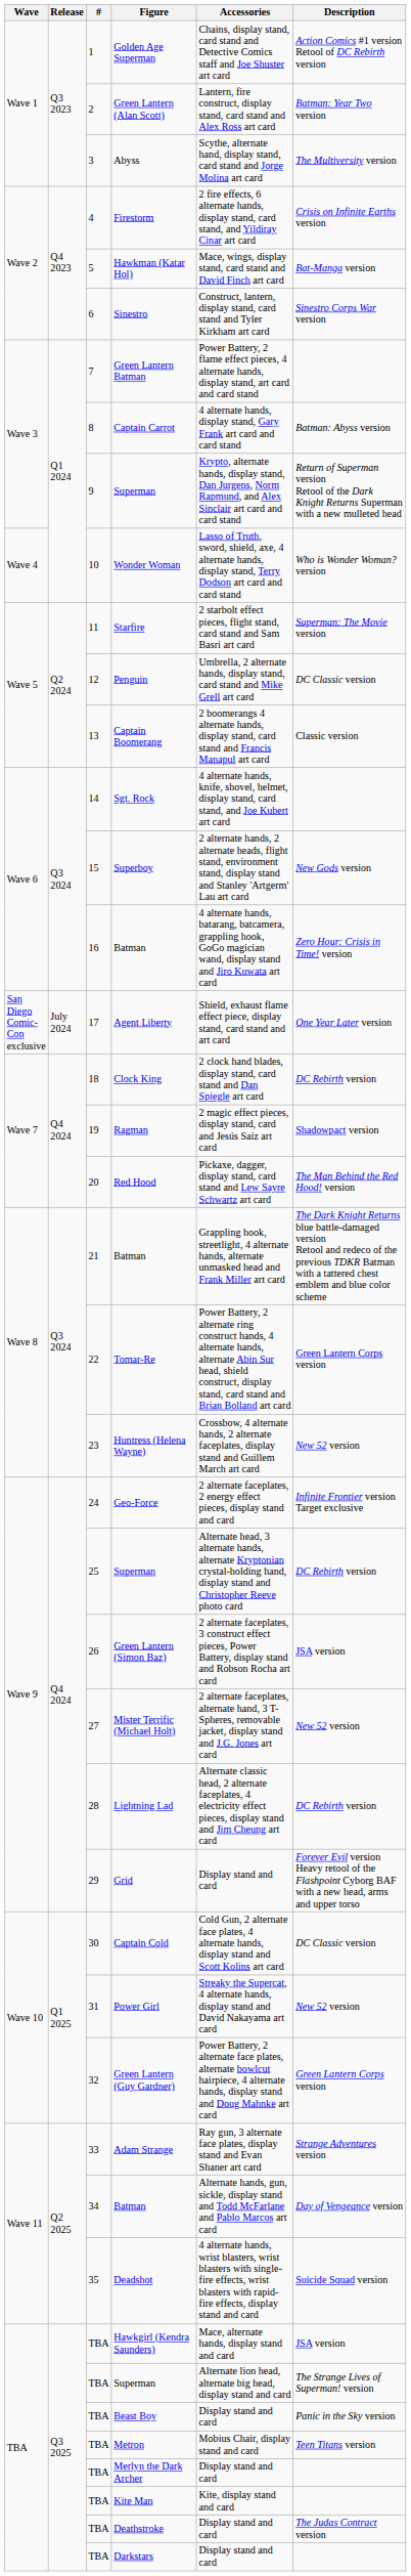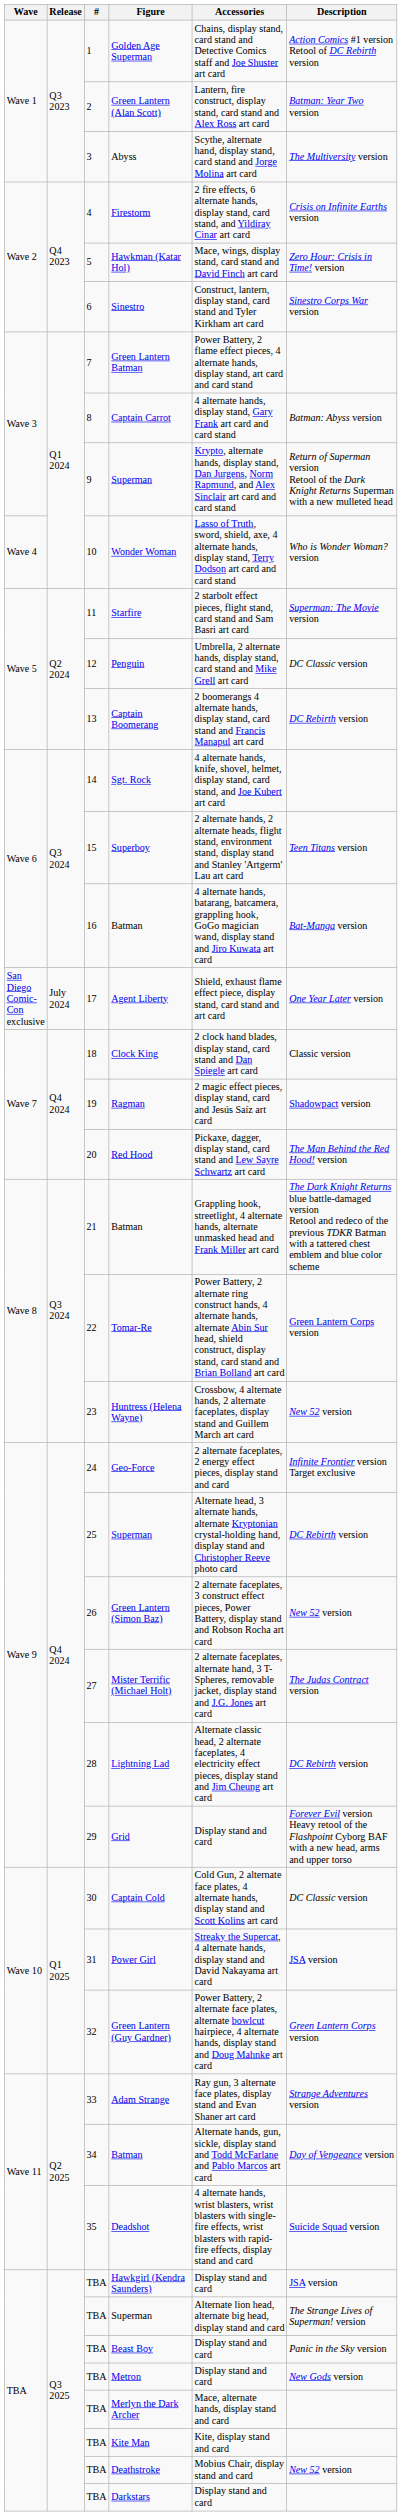 <table class="wikitable" style="width:100%;">
 <tr>
 <th width=5%!scope="col">Wave</th>
 <th width=5%!scope="col">Release</th>
 <th width=1%!scope="col">#</th>
 <th width=25%!scope="col">Figure</th>
 <th width=29%!scope="col">Accessories</th>
 <th width=35%!scope="col">Description</th>
 </tr>
 <tr>
 <td rowspan=3>Wave 1</td>
 <td rowspan=3>Q3 2023</td>
 <td>1</td>
 <td><a href='#'>Golden Age Superman</a></td>
 <td>Chains, display stand, card stand and Detective Comics staff and <a href='#'>Joe Shuster</a> art card</td>
 <td><em><a href='#'>Action Comics</a></em> #1 version<br>Retool of <em><a href='#'>DC Rebirth</a></em> version</td>
 </tr>
 <tr>
 <td>2</td>
 <td><a href='#'>Green Lantern (Alan Scott)</a></td>
 <td>Lantern, fire construct, display stand, card stand and <a href='#'>Alex Ross</a> art card</td>
 <td><em><a href='#'>Batman: Year Two</a></em> version</td>
 </tr>
 <tr>
 <td>3</td>
 <td>Abyss</td>
 <td>Scythe, alternate hand, display stand, card stand and <a href='#'>Jorge Molina</a> art card</td>
 <td><em><a href='#'>The Multiversity</a></em> version</td>
 </tr>
 <tr>
 <td rowspan=3>Wave 2</td>
 <td rowspan=3>Q4 2023</td>
 <td>4</td>
 <td><a href='#'>Firestorm</a></td>
 <td>2 fire effects, 6 alternate hands, display stand, card stand, and <a href='#'>Yildiray Cinar</a> art card</td>
 <td><em><a href='#'>Crisis on Infinite Earths</a></em> version</td>
 </tr>
 <tr>
 <td>5</td>
 <td><a href='#'>Hawkman (Katar Hol)</a></td>
 <td>Mace, wings, display stand, card stand and <a href='#'>David Finch</a> art card</td>
-<td><em><a href='#'>Bat-Manga</a></em> version</td>
+<td><em><a href='#'>Zero Hour: Crisis in Time!</a></em> version</td>
 </tr>
 <tr>
 <td>6</td>
 <td><a href='#'>Sinestro</a></td>
 <td>Construct, lantern, display stand, card stand and Tyler Kirkham art card</td>
 <td><em><a href='#'>Sinestro Corps War</a></em> version</td>
 </tr>
 <tr>
 <td rowspan=3>Wave 3</td>
 <td rowspan=4>Q1 2024</td>
 <td>7</td>
 <td><a href='#'>Green Lantern</a> <a href='#'>Batman</a></td>
 <td>Power Battery, 2 flame effect pieces, 4 alternate hands, display stand, art card and card stand</td>
 <td></td>
 </tr>
 <tr>
 <td>8</td>
 <td><a href='#'>Captain Carrot</a></td>
 <td>4 alternate hands, display stand, <a href='#'>Gary Frank</a> art card and card stand</td>
 <td><em>Batman: Abyss</em> version</td>
 </tr>
 <tr>
 <td>9</td>
 <td><a href='#'>Superman</a></td>
 <td><a href='#'>Krypto</a>, alternate hands, display stand, <a href='#'>Dan Jurgens</a>, <a href='#'>Norm Rapmund</a>, and <a href='#'>Alex Sinclair</a> art card and card stand</td>
 <td><em>Return of Superman</em> version<br>Retool of the <em>Dark Knight Returns</em> Superman with a new mulleted head</td>
 </tr>
 <tr>
 <td>Wave 4</td>
 <td>10</td>
 <td><a href='#'>Wonder Woman</a></td>
 <td><a href='#'>Lasso of Truth</a>, sword, shield, axe, 4 alternate hands, display stand, <a href='#'>Terry Dodson</a> art card and card stand</td>
 <td><em>Who is Wonder Woman?</em> version</td>
 </tr>
 <tr>
 <td rowspan=3>Wave 5</td>
 <td rowspan=3>Q2 2024</td>
 <td>11</td>
 <td><a href='#'>Starfire</a></td>
 <td>2 starbolt effect pieces, flight stand, card stand and Sam Basri art card</td>
 <td><em><a href='#'>Superman: The Movie</a></em> version</td>
 </tr>
 <tr>
 <td>12</td>
 <td><a href='#'>Penguin</a></td>
 <td>Umbrella, 2 alternate hands, display stand, card stand and <a href='#'>Mike Grell</a> art card</td>
 <td><em>DC Classic</em> version</td>
 </tr>
 <tr>
 <td>13</td>
 <td><a href='#'>Captain Boomerang</a></td>
 <td>2 boomerangs 4 alternate hands, display stand, card stand and <a href='#'>Francis Manapul</a> art card</td>
-<td>Classic version</td>
+<td><em><a href='#'>DC Rebirth</a></em> version</td>
 </tr>
 <tr>
 <td rowspan=3>Wave 6</td>
 <td rowspan=3>Q3 2024</td>
 <td>14</td>
 <td><a href='#'>Sgt. Rock</a></td>
 <td>4 alternate hands, knife, shovel, helmet, display stand, card stand, and <a href='#'>Joe Kubert</a> art card</td>
 <td></td>
 </tr>
 <tr>
 <td>15</td>
 <td><a href='#'>Superboy</a></td>
 <td>2 alternate hands, 2 alternate heads, flight stand, environment stand, display stand and Stanley 'Artgerm' Lau art card</td>
-<td><em><a href='#'>New Gods</a></em> version</td>
+<td><em><a href='#'>Teen Titans</a></em> version</td>
 </tr>
 <tr>
 <td>16</td>
 <td>Batman</td>
 <td>4 alternate hands, batarang, batcamera, grappling hook, GoGo magician wand, display stand and <a href='#'>Jiro Kuwata</a> art card</td>
-<td><em><a href='#'>Zero Hour: Crisis in Time!</a></em> version</td>
+<td><em><a href='#'>Bat-Manga</a></em> version</td>
 </tr>
 <tr>
 <td><a href='#'>San Diego Comic-Con</a> exclusive</td>
 <td>July 2024</td>
 <td>17</td>
 <td><a href='#'>Agent Liberty</a></td>
 <td>Shield, exhaust flame effect piece, display stand, card stand and art card</td>
 <td><em><a href='#'>One Year Later</a></em> version</td>
 </tr>
 <tr>
 <td rowspan=3>Wave 7</td>
 <td rowspan=3>Q4 2024</td>
 <td>18</td>
 <td><a href='#'>Clock King</a></td>
 <td>2 clock hand blades, display stand, card stand and <a href='#'>Dan Spiegle</a> art card</td>
-<td><em><a href='#'>DC Rebirth</a></em> version</td>
+<td>Classic version</td>
 </tr>
 <tr>
 <td>19</td>
 <td><a href='#'>Ragman</a></td>
 <td>2 magic effect pieces, display stand, card and Jesús Saíz art card</td>
 <td><a href='#'>Shadowpact</a> version</td>
 </tr>
 <tr>
 <td>20</td>
 <td><a href='#'>Red Hood</a></td>
 <td>Pickaxe, dagger, display stand, card stand and <a href='#'>Lew Sayre Schwartz</a> art card</td>
 <td><em><a href='#'>The Man Behind the Red Hood!</a></em> version</td>
 </tr>
 <tr>
 <td rowspan=3>Wave 8</td>
 <td rowspan=3>Q3 2024</td>
 <td>21</td>
 <td>Batman</td>
 <td>Grappling hook, streetlight, 4 alternate hands, alternate unmasked head and <a href='#'>Frank Miller</a> art card</td>
 <td><em><a href='#'>The Dark Knight Returns</a></em> blue battle-damaged version<br>Retool and redeco of the previous <em>TDKR</em> Batman with a tattered chest emblem and blue color scheme</td>
 </tr>
 <tr>
 <td>22</td>
 <td><a href='#'>Tomar-Re</a></td>
 <td>Power Battery, 2 alternate ring construct hands, 4 alternate hands, alternate <a href='#'>Abin Sur</a> head, shield construct, display stand, card stand and <a href='#'>Brian Bolland</a> art card</td>
 <td><a href='#'>Green Lantern Corps</a> version</td>
 </tr>
 <tr>
 <td>23</td>
 <td><a href='#'>Huntress (Helena Wayne)</a></td>
 <td>Crossbow, 4 alternate hands, 2 alternate faceplates, display stand and Guillem March art card</td>
 <td><em><a href='#'>New 52</a></em> version</td>
 </tr>
 <tr>
 <td rowspan=6>Wave 9</td>
 <td rowspan=6>Q4 2024</td>
 <td>24</td>
 <td><a href='#'>Geo-Force</a></td>
 <td>2 alternate faceplates, 2 energy effect pieces, display stand and card</td>
 <td><em><a href='#'>Infinite Frontier</a></em> version<br>Target exclusive</td>
 </tr>
 <tr>
 <td>25</td>
 <td><a href='#'>Superman</a></td>
 <td>Alternate head, 3 alternate hands, alternate <a href='#'>Kryptonian</a> crystal-holding hand, display stand and <a href='#'>Christopher Reeve</a> photo card</td>
 <td><em><a href='#'>DC Rebirth</a></em> version</td>
 </tr>
 <tr>
 <td>26</td>
 <td><a href='#'>Green Lantern (Simon Baz)</a></td>
 <td>2 alternate faceplates, 3 construct effect pieces, Power Battery, display stand and Robson Rocha art card</td>
-<td><a href='#'>JSA</a> version</td>
+<td><em><a href='#'>New 52</a></em> version</td>
 </tr>
 <tr>
 <td>27</td>
 <td><a href='#'>Mister Terrific (Michael Holt)</a></td>
 <td>2 alternate faceplates, alternate hand, 3 T-Spheres, removable jacket, display stand and <a href='#'>J.G. Jones</a> art card</td>
-<td><em><a href='#'>New 52</a></em> version</td>
+<td><em><a href='#'>The Judas Contract</a></em> version</td>
 </tr>
 <tr>
 <td>28</td>
 <td><a href='#'>Lightning Lad</a></td>
 <td>Alternate classic head, 2 alternate faceplates, 4 electricity effect pieces, display stand and <a href='#'>Jim Cheung</a> art card</td>
 <td><em><a href='#'>DC Rebirth</a></em> version</td>
 </tr>
 <tr>
 <td>29</td>
 <td><a href='#'>Grid</a></td>
 <td>Display stand and card</td>
 <td><em><a href='#'>Forever Evil</a></em> version<br>Heavy retool of the <em>Flashpoint</em> Cyborg BAF with a new head, arms and upper torso</td>
 </tr>
 <tr>
 <td rowspan=3>Wave 10</td>
 <td rowspan=3>Q1 2025</td>
 <td>30</td>
 <td><a href='#'>Captain Cold</a></td>
 <td>Cold Gun, 2 alternate face plates, 4 alternate hands, display stand and <a href='#'>Scott Kolins</a> art card</td>
 <td><em>DC Classic</em> version</td>
 </tr>
 <tr>
 <td>31</td>
 <td><a href='#'>Power Girl</a></td>
 <td><a href='#'>Streaky the Supercat</a>, 4 alternate hands, display stand and David Nakayama art card</td>
-<td><em><a href='#'>New 52</a></em> version</td>
+<td><a href='#'>JSA</a> version</td>
 </tr>
 <tr>
 <td>32</td>
 <td><a href='#'>Green Lantern (Guy Gardner)</a></td>
 <td>Power Battery, 2 alternate face plates, alternate <a href='#'>bowlcut</a> hairpiece, 4 alternate hands, display stand and <a href='#'>Doug Mahnke</a> art card</td>
 <td><em><a href='#'>Green Lantern Corps</a></em> version</td>
 </tr>
 <tr>
 <td rowspan=3>Wave 11</td>
 <td rowspan=3>Q2 2025</td>
 <td>33</td>
 <td><a href='#'>Adam Strange</a></td>
 <td>Ray gun, 3 alternate face plates, display stand and Evan Shaner art card</td>
 <td><em><a href='#'>Strange Adventures</a></em> version</td>
 </tr>
 <tr>
 <td>34</td>
 <td><a href='#'>Batman</a></td>
 <td>Alternate hands, gun, sickle, display stand and <a href='#'>Todd McFarlane</a> and <a href='#'>Pablo Marcos</a> art card</td>
 <td><em><a href='#'>Day of Vengeance</a></em> version</td>
 </tr>
 <tr>
 <td>35</td>
 <td><a href='#'>Deadshot</a></td>
 <td>4 alternate hands, wrist blasters, wrist blasters with single-fire effects, wrist blasters with rapid-fire effects, display stand and card</td>
 <td><a href='#'>Suicide Squad</a> version</td>
 </tr>
 <tr>
 <td rowspan=8>TBA</td>
 <td rowspan=8>Q3 2025</td>
 <td>TBA</td>
 <td><a href='#'>Hawkgirl (Kendra Saunders)</a></td>
-<td>Mace, alternate hands, display stand and card</td>
+<td>Display stand and card</td>
 <td><a href='#'>JSA</a> version</td>
 </tr>
 <tr>
 <td>TBA</td>
 <td>Superman</td>
 <td>Alternate lion head, alternate big head, display stand and card</td>
 <td><em>The Strange Lives of Superman!</em> version</td>
 </tr>
 <tr>
 <td>TBA</td>
 <td><a href='#'>Beast Boy</a></td>
 <td>Display stand and card</td>
 <td><em>Panic in the Sky</em> version</td>
 </tr>
 <tr>
 <td>TBA</td>
 <td><a href='#'>Metron</a></td>
-<td>Mobius Chair, display stand and card</td>
-<td><em><a href='#'>Teen Titans</a></em> version</td>
+<td>Display stand and card</td>
+<td><em><a href='#'>New Gods</a></em> version</td>
 </tr>
 <tr>
 <td>TBA</td>
 <td><a href='#'>Merlyn the Dark Archer</a></td>
-<td>Display stand and card</td>
+<td>Mace, alternate hands, display stand and card</td>
 <td></td>
 </tr>
 <tr>
 <td>TBA</td>
 <td><a href='#'>Kite Man</a></td>
 <td>Kite, display stand and card</td>
 <td></td>
 </tr>
 <tr>
 <td>TBA</td>
 <td><a href='#'>Deathstroke</a></td>
-<td>Display stand and card</td>
-<td><em><a href='#'>The Judas Contract</a></em> version</td>
+<td>Mobius Chair, display stand and card</td>
+<td><em><a href='#'>New 52</a></em> version</td>
 </tr>
 <tr>
 <td>TBA</td>
 <td><a href='#'>Darkstars</a></td>
 <td>Display stand and card</td>
 <td></td>
 </tr>
 </table>
